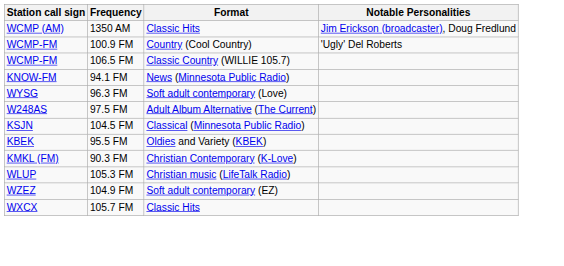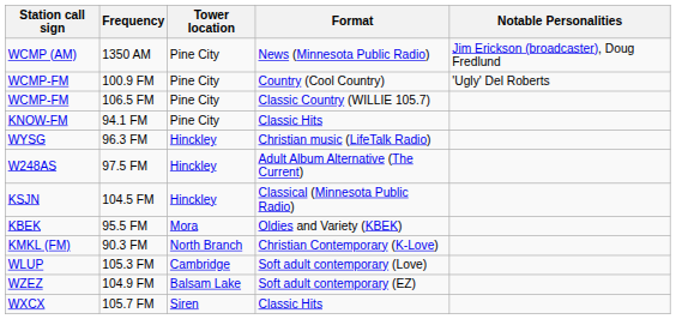 <table class="wikitable">
 <tr>
 <th>Station call sign</th>
 <th>Frequency</th>
+<th>Tower location</th>
 <th>Format</th>
 <th>Notable Personalities</th>
 </tr>
 <tr>
 <td><a href='#'>WCMP (AM)</a></td>
 <td>1350 AM</td>
-<td><a href='#'>Classic Hits</a></td>
+<td>Pine City</td>
+<td><a href='#'>News</a> (<a href='#'>Minnesota Public Radio</a>)</td>
 <td><a href='#'>Jim Erickson (broadcaster)</a>, Doug Fredlund</td>
 </tr>
 <tr>
 <td><a href='#'>WCMP-FM</a></td>
 <td>100.9 FM</td>
+<td>Pine City</td>
 <td><a href='#'>Country</a> (Cool Country)</td>
 <td>'Ugly' Del Roberts</td>
 </tr>
 <tr>
 <td><a href='#'>WCMP-FM</a></td>
 <td>106.5 FM</td>
+<td>Pine City</td>
 <td><a href='#'>Classic Country</a> (WILLIE 105.7)</td>
 <td></td>
 </tr>
 <tr>
 <td><a href='#'>KNOW-FM</a></td>
 <td>94.1 FM</td>
-<td><a href='#'>News</a> (<a href='#'>Minnesota Public Radio</a>)</td>
+<td>Pine City</td>
+<td><a href='#'>Classic Hits</a></td>
 <td></td>
 </tr>
 <tr>
 <td><a href='#'>WYSG</a></td>
 <td>96.3 FM</td>
-<td><a href='#'>Soft adult contemporary</a> (Love)</td>
+<td><a href='#'>Hinckley</a></td>
+<td><a href='#'>Christian music</a> (<a href='#'>LifeTalk Radio</a>)</td>
 <td></td>
 </tr>
 <tr>
 <td><a href='#'>W248AS</a></td>
 <td>97.5 FM</td>
+<td><a href='#'>Hinckley</a></td>
 <td><a href='#'>Adult Album Alternative</a> (<a href='#'>The Current</a>)</td>
 <td></td>
 </tr>
 <tr>
 <td><a href='#'>KSJN</a></td>
 <td>104.5 FM</td>
+<td><a href='#'>Hinckley</a></td>
 <td><a href='#'>Classical</a> (<a href='#'>Minnesota Public Radio</a>)</td>
 <td></td>
 </tr>
 <tr>
 <td><a href='#'>KBEK</a></td>
 <td>95.5 FM</td>
+<td><a href='#'>Mora</a></td>
 <td><a href='#'>Oldies</a> and Variety (<a href='#'>KBEK</a>)</td>
 <td></td>
 </tr>
 <tr>
 <td><a href='#'>KMKL (FM)</a></td>
 <td>90.3 FM</td>
+<td><a href='#'>North Branch</a></td>
 <td><a href='#'>Christian Contemporary</a> (<a href='#'>K-Love</a>)</td>
 <td></td>
 </tr>
 <tr>
 <td><a href='#'>WLUP</a></td>
 <td>105.3 FM</td>
-<td><a href='#'>Christian music</a> (<a href='#'>LifeTalk Radio</a>)</td>
+<td><a href='#'>Cambridge</a></td>
+<td><a href='#'>Soft adult contemporary</a> (Love)</td>
 <td></td>
 </tr>
 <tr>
 <td><a href='#'>WZEZ</a></td>
 <td>104.9 FM</td>
+<td><a href='#'>Balsam Lake</a></td>
 <td><a href='#'>Soft adult contemporary</a> (EZ)</td>
 <td></td>
 </tr>
 <tr>
 <td><a href='#'>WXCX</a></td>
 <td>105.7 FM</td>
+<td><a href='#'>Siren</a></td>
 <td><a href='#'>Classic Hits</a></td>
 <td></td>
 </tr>
 </table>
